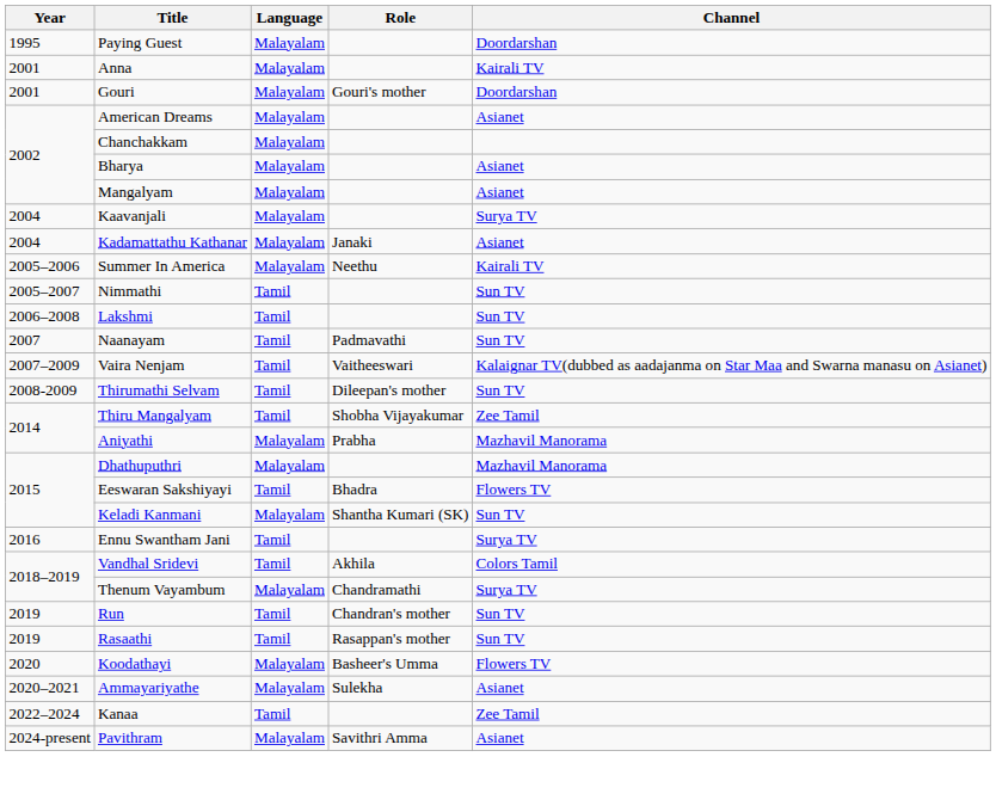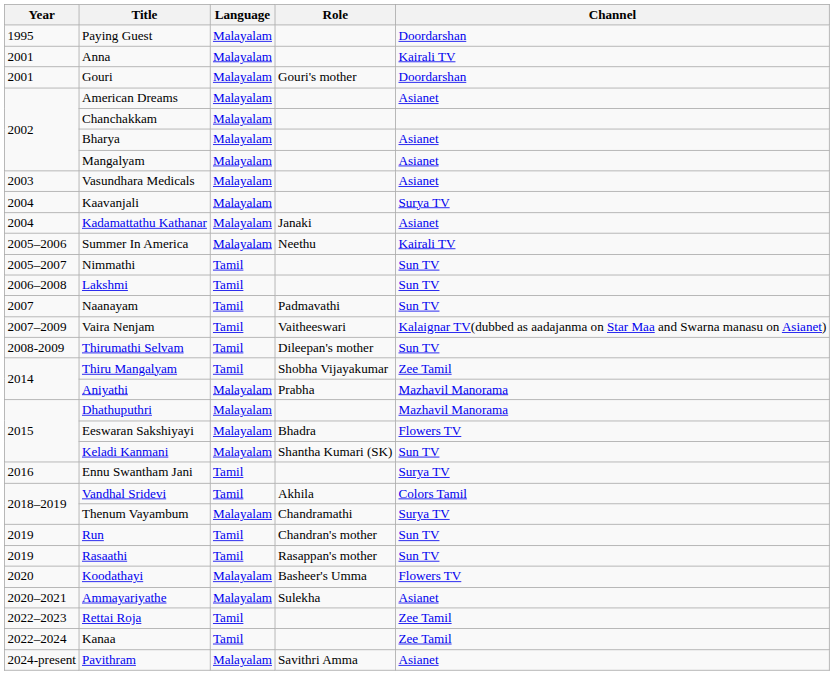 <table class="wikitable sortable">
 <tr>
 <th>Year</th>
 <th>Title</th>
 <th>Language</th>
 <th>Role</th>
 <th>Channel</th>
 </tr>
 <tr>
 <td>1995</td>
 <td>Paying Guest</td>
 <td><a href='#'>Malayalam</a></td>
 <td></td>
 <td><a href='#'>Doordarshan</a></td>
 </tr>
 <tr>
 <td>2001</td>
 <td>Anna</td>
 <td><a href='#'>Malayalam</a></td>
 <td></td>
 <td><a href='#'>Kairali TV</a></td>
 </tr>
 <tr>
 <td>2001</td>
 <td>Gouri</td>
 <td><a href='#'>Malayalam</a></td>
 <td>Gouri's mother</td>
 <td><a href='#'>Doordarshan</a></td>
 </tr>
 <tr>
 <td rowspan=4>2002</td>
 <td>American Dreams</td>
 <td><a href='#'>Malayalam</a></td>
 <td></td>
 <td><a href='#'>Asianet</a></td>
 </tr>
 <tr>
 <td>Chanchakkam</td>
 <td><a href='#'>Malayalam</a></td>
 <td></td>
 <td></td>
 </tr>
 <tr>
 <td>Bharya</td>
 <td><a href='#'>Malayalam</a></td>
 <td></td>
 <td><a href='#'>Asianet</a></td>
 </tr>
 <tr>
 <td>Mangalyam</td>
+<td><a href='#'>Malayalam</a></td>
+<td></td>
+<td><a href='#'>Asianet</a></td>
+</tr>
+<tr>
+<td>2003</td>
+<td>Vasundhara Medicals</td>
 <td><a href='#'>Malayalam</a></td>
 <td></td>
 <td><a href='#'>Asianet</a></td>
 </tr>
 <tr>
 <td>2004</td>
 <td>Kaavanjali</td>
 <td><a href='#'>Malayalam</a></td>
 <td></td>
 <td><a href='#'>Surya TV</a></td>
 </tr>
 <tr>
 <td>2004</td>
 <td><a href='#'>Kadamattathu Kathanar</a></td>
 <td><a href='#'>Malayalam</a></td>
 <td>Janaki</td>
 <td><a href='#'>Asianet</a></td>
 </tr>
 <tr>
 <td>2005–2006</td>
 <td>Summer In America</td>
 <td><a href='#'>Malayalam</a></td>
 <td>Neethu</td>
 <td><a href='#'>Kairali TV</a></td>
 </tr>
 <tr>
 <td>2005–2007</td>
 <td>Nimmathi</td>
 <td><a href='#'>Tamil</a></td>
 <td></td>
 <td><a href='#'>Sun TV</a></td>
 </tr>
 <tr>
 <td>2006–2008</td>
 <td><a href='#'>Lakshmi</a></td>
 <td><a href='#'>Tamil</a></td>
 <td></td>
 <td><a href='#'>Sun TV</a></td>
 </tr>
 <tr>
 <td>2007</td>
 <td>Naanayam</td>
 <td><a href='#'>Tamil</a></td>
 <td>Padmavathi</td>
 <td><a href='#'>Sun TV</a></td>
 </tr>
 <tr>
 <td>2007–2009</td>
 <td>Vaira Nenjam</td>
 <td><a href='#'>Tamil</a></td>
 <td>Vaitheeswari</td>
 <td><a href='#'>Kalaignar TV</a>(dubbed as aadajanma on <a href='#'>Star Maa</a> and Swarna manasu on <a href='#'>Asianet</a>)</td>
 </tr>
 <tr>
 <td>2008-2009</td>
 <td><a href='#'>Thirumathi Selvam</a></td>
 <td><a href='#'>Tamil</a></td>
 <td>Dileepan's mother</td>
 <td><a href='#'>Sun TV</a></td>
 </tr>
 <tr>
 <td rowspan=2>2014</td>
 <td><a href='#'>Thiru Mangalyam</a></td>
 <td><a href='#'>Tamil</a></td>
 <td>Shobha Vijayakumar</td>
 <td><a href='#'>Zee Tamil</a></td>
 </tr>
 <tr>
 <td><a href='#'>Aniyathi</a></td>
 <td><a href='#'>Malayalam</a></td>
 <td>Prabha</td>
 <td><a href='#'>Mazhavil Manorama</a></td>
 </tr>
 <tr>
 <td rowspan=3>2015</td>
 <td><a href='#'>Dhathuputhri</a></td>
 <td><a href='#'>Malayalam</a></td>
 <td></td>
 <td><a href='#'>Mazhavil Manorama</a></td>
 </tr>
 <tr>
 <td>Eeswaran Sakshiyayi</td>
-<td><a href='#'>Tamil</a></td>
+<td><a href='#'>Malayalam</a></td>
 <td>Bhadra</td>
 <td><a href='#'>Flowers TV</a></td>
 </tr>
 <tr>
 <td><a href='#'>Keladi Kanmani</a></td>
 <td><a href='#'>Malayalam</a></td>
 <td>Shantha Kumari (SK)</td>
 <td><a href='#'>Sun TV</a></td>
 </tr>
 <tr>
 <td>2016</td>
 <td>Ennu Swantham Jani</td>
 <td><a href='#'>Tamil</a></td>
 <td></td>
 <td><a href='#'>Surya TV</a></td>
 </tr>
 <tr>
 <td rowspan=2>2018–2019</td>
 <td><a href='#'>Vandhal Sridevi</a></td>
 <td><a href='#'>Tamil</a></td>
 <td>Akhila</td>
 <td><a href='#'>Colors Tamil</a></td>
 </tr>
 <tr>
 <td>Thenum Vayambum</td>
 <td><a href='#'>Malayalam</a></td>
 <td>Chandramathi</td>
 <td><a href='#'>Surya TV</a></td>
 </tr>
 <tr>
 <td>2019</td>
 <td><a href='#'>Run</a></td>
 <td><a href='#'>Tamil</a></td>
 <td>Chandran's mother</td>
 <td><a href='#'>Sun TV</a></td>
 </tr>
 <tr>
 <td>2019</td>
 <td><a href='#'>Rasaathi</a></td>
 <td><a href='#'>Tamil</a></td>
 <td>Rasappan's mother</td>
 <td><a href='#'>Sun TV</a></td>
 </tr>
 <tr>
 <td>2020</td>
 <td><a href='#'>Koodathayi </a></td>
 <td><a href='#'>Malayalam</a></td>
 <td>Basheer's Umma</td>
 <td><a href='#'>Flowers TV</a></td>
 </tr>
 <tr>
 <td>2020–2021</td>
 <td><a href='#'>Ammayariyathe</a></td>
 <td><a href='#'>Malayalam</a></td>
 <td>Sulekha</td>
 <td><a href='#'>Asianet</a></td>
 </tr>
 <tr>
+<td>2022–2023</td>
+<td><a href='#'>Rettai Roja</a></td>
+<td><a href='#'>Tamil</a></td>
+<td></td>
+<td><a href='#'>Zee Tamil</a></td>
+</tr>
+<tr>
 <td>2022–2024</td>
 <td>Kanaa</td>
 <td><a href='#'>Tamil</a></td>
 <td></td>
 <td><a href='#'>Zee Tamil</a></td>
 </tr>
 <tr>
 <td>2024-present</td>
 <td><a href='#'>Pavithram</a></td>
 <td><a href='#'>Malayalam</a></td>
 <td>Savithri Amma</td>
 <td><a href='#'>Asianet</a></td>
 </tr>
 </table>
